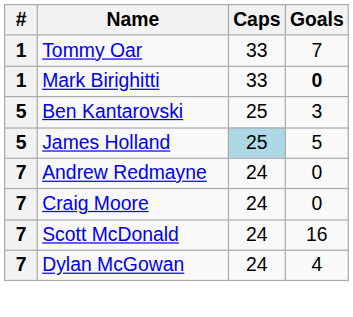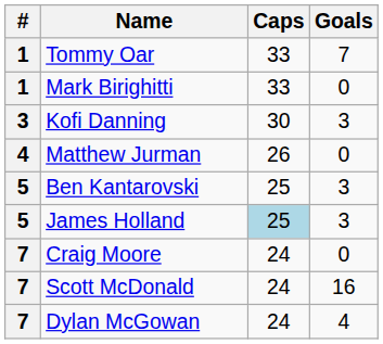 <table class="wikitable" style="text-align:center;">
 <tr>
 <th width=20>#</th>
 <th width=150>Name</th>
 <th width=40>Caps</th>
 <th width=40>Goals</th>
 </tr>
 <tr>
 <th>1</th>
 <td align="left"><a href='#'>Tommy Oar</a></td>
 <td>33</td>
 <td>7</td>
 </tr>
 <tr>
 <th>1</th>
 <td align="left"><a href='#'>Mark Birighitti</a></td>
 <td>33</td>
-<td><strong>0</strong></td>
+<td>0</td>
+</tr>
+<tr>
+<th>3</th>
+<td align="left"><a href='#'>Kofi Danning</a></td>
+<td>30</td>
+<td>3</td>
+</tr>
+<tr>
+<th>4</th>
+<td align="left"><a href='#'>Matthew Jurman</a></td>
+<td>26</td>
+<td>0</td>
 </tr>
 <tr>
 <th>5</th>
 <td align="left"><a href='#'>Ben Kantarovski</a></td>
 <td>25</td>
 <td>3</td>
 </tr>
 <tr>
 <th>5</th>
 <td align="left"><a href='#'>James Holland</a></td>
 <td style="background: lightblue;">25</td>
-<td>5</td>
-</tr>
-<tr>
-<th>7</th>
-<td align="left"><a href='#'>Andrew Redmayne</a></td>
-<td>24</td>
-<td>0</td>
+<td>3</td>
 </tr>
 <tr>
 <th>7</th>
 <td align="left"><a href='#'>Craig Moore</a></td>
 <td>24</td>
 <td>0</td>
 </tr>
 <tr>
 <th>7</th>
 <td align="left"><a href='#'>Scott McDonald</a></td>
 <td>24</td>
 <td>16</td>
 </tr>
 <tr>
 <th>7</th>
 <td align="left"><a href='#'>Dylan McGowan</a></td>
 <td>24</td>
 <td>4</td>
 </tr>
 </table>
